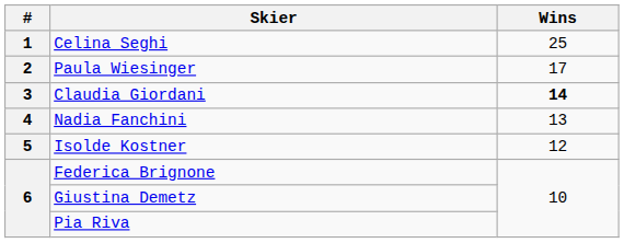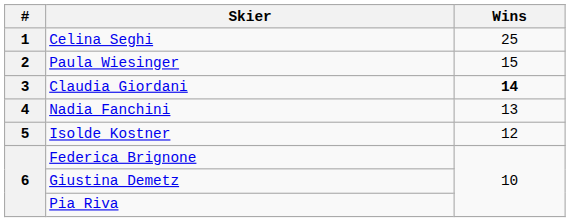 <table class="wikitable" width=40% style="font-size:100%; text-align:center;">
 <tr>
 <th>#</th>
 <th>Skier</th>
 <th>Wins</th>
 </tr>
 <tr>
 <th>1</th>
 <td align=left><a href='#'>Celina Seghi</a></td>
 <td>25</td>
 </tr>
 <tr>
 <th>2</th>
 <td align=left><a href='#'>Paula Wiesinger</a></td>
-<td>17</td>
+<td>15</td>
 </tr>
 <tr>
 <th>3</th>
 <td align=left><a href='#'>Claudia Giordani</a></td>
 <td><strong>14</strong></td>
 </tr>
 <tr>
 <th>4</th>
 <td align=left><a href='#'>Nadia Fanchini</a></td>
 <td>13</td>
 </tr>
 <tr>
 <th>5</th>
 <td align=left><a href='#'>Isolde Kostner</a></td>
 <td>12</td>
 </tr>
 <tr>
 <th rowspan=3>6</th>
 <td align=left><a href='#'>Federica Brignone</a></td>
 <td rowspan=3>10</td>
 </tr>
 <tr>
 <td align=left><a href='#'>Giustina Demetz</a></td>
 </tr>
 <tr>
 <td align=left><a href='#'>Pia Riva</a></td>
 </tr>
 </table>
